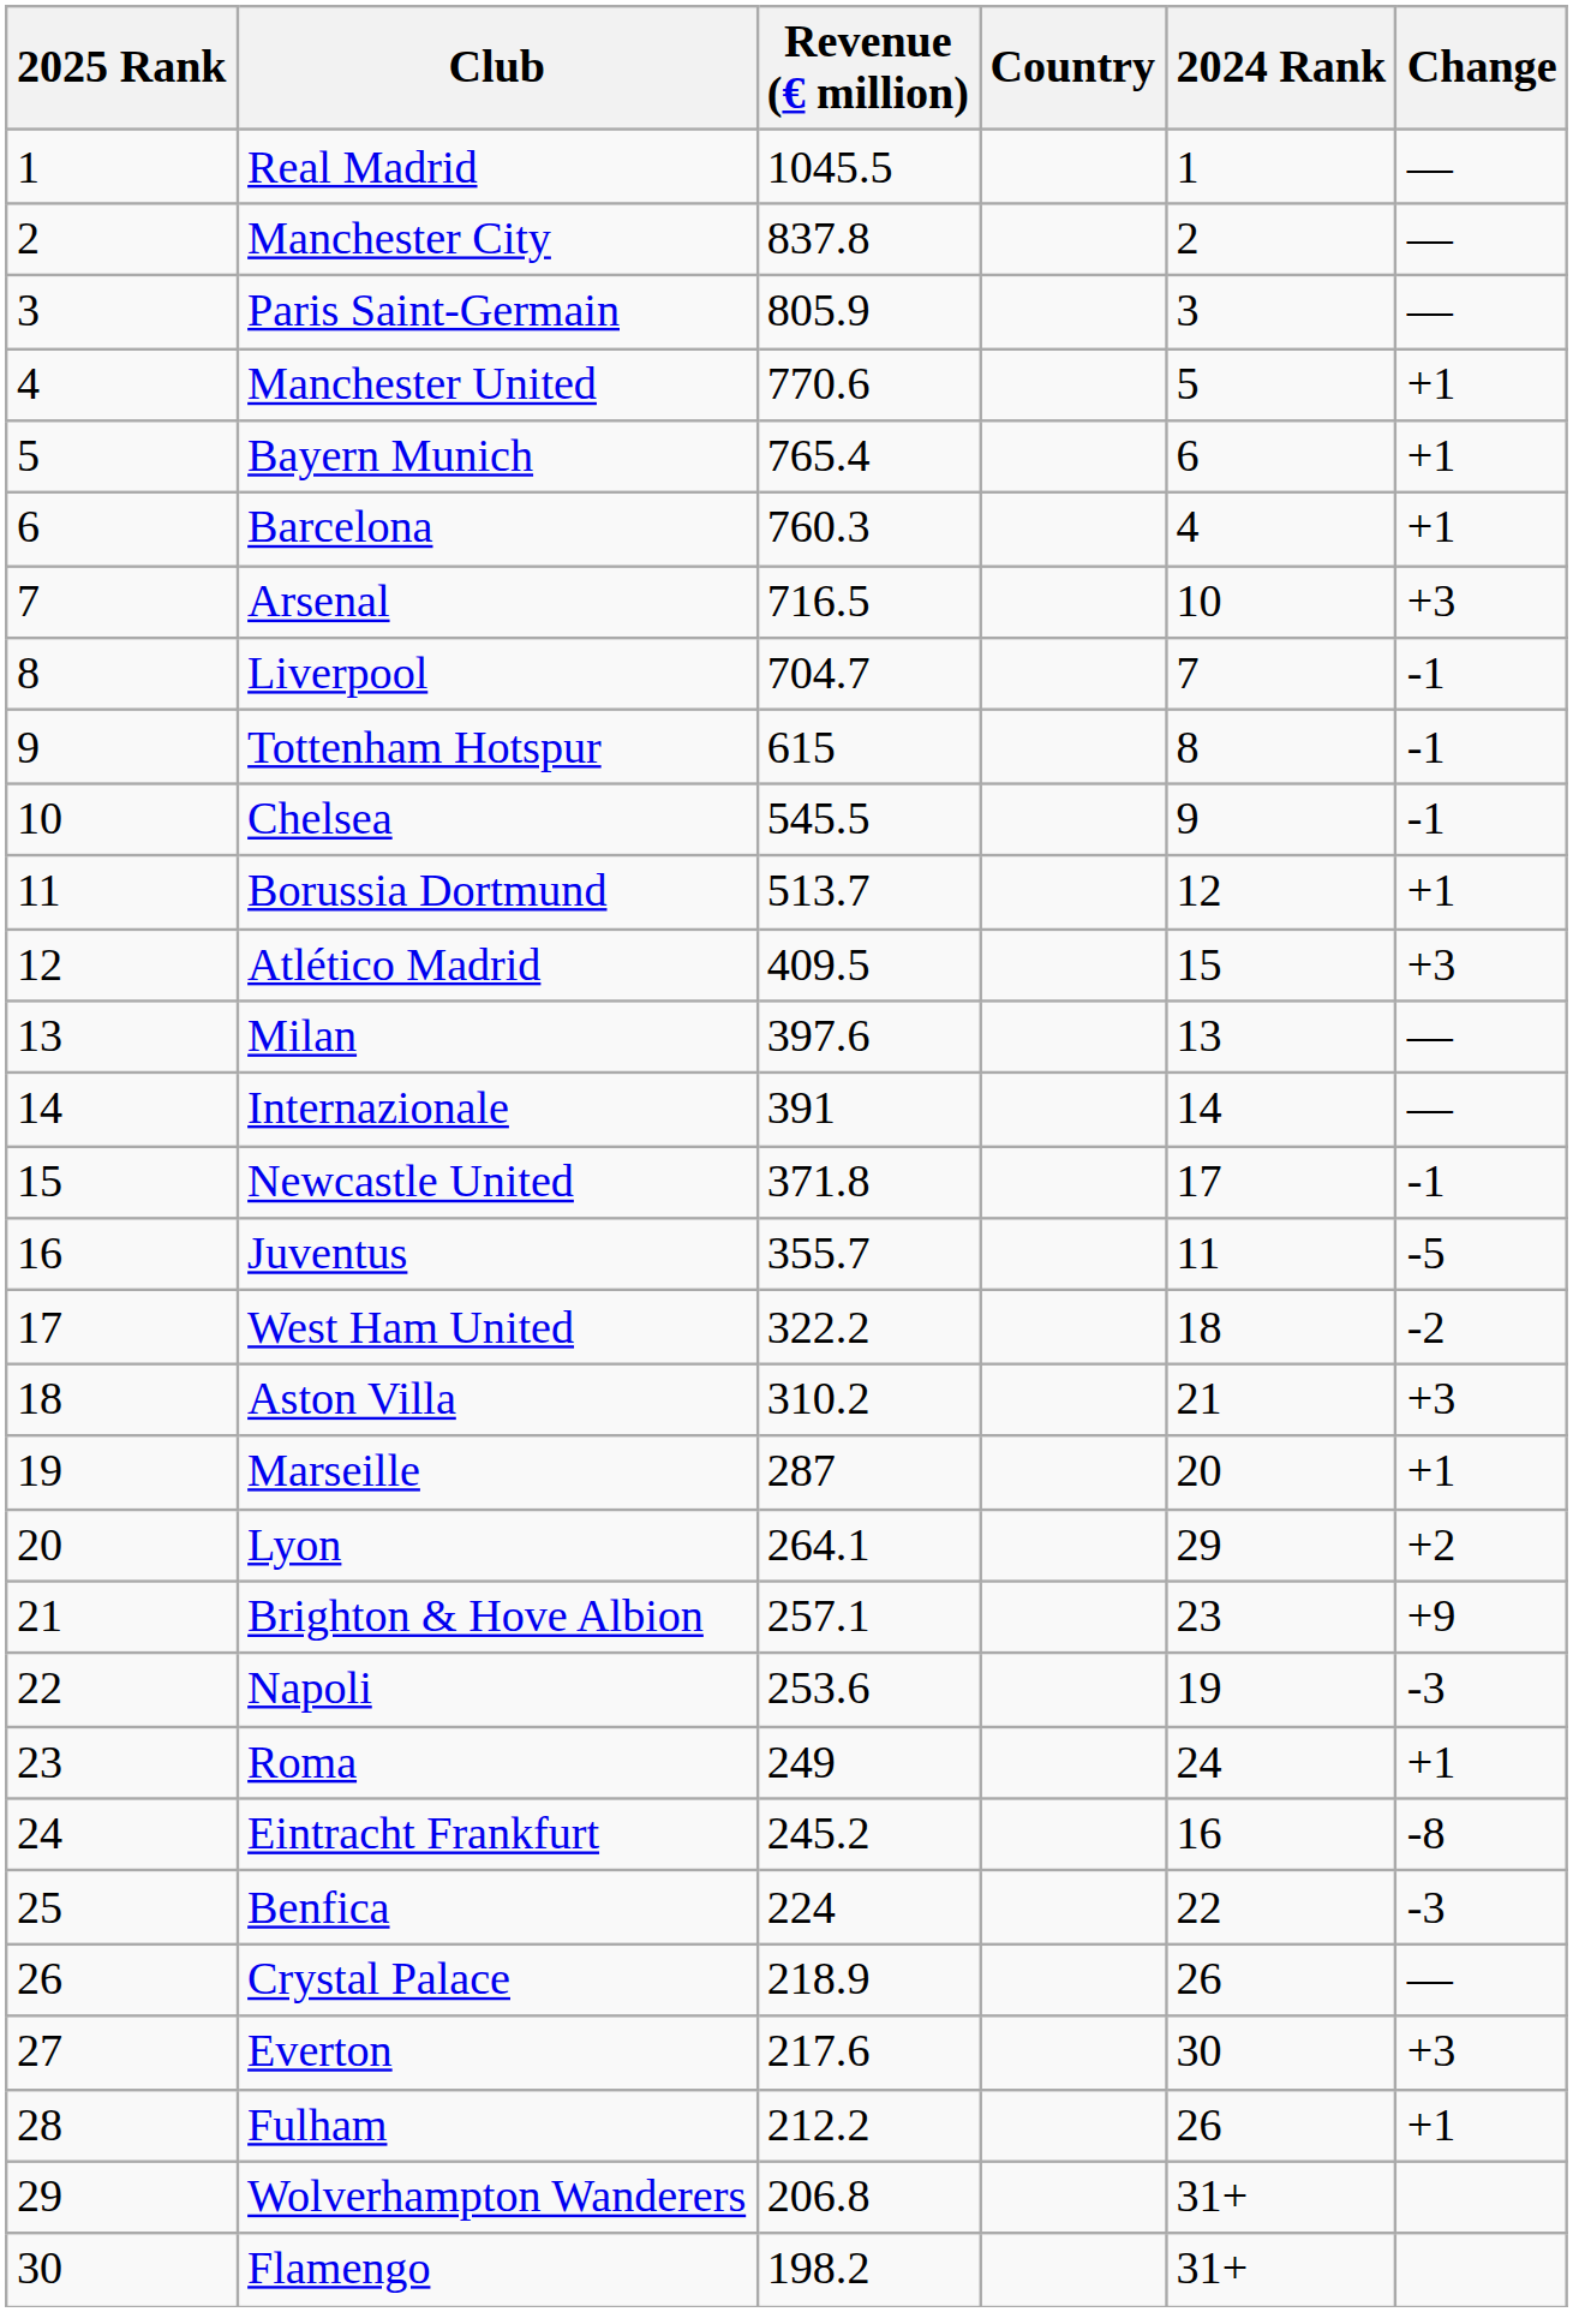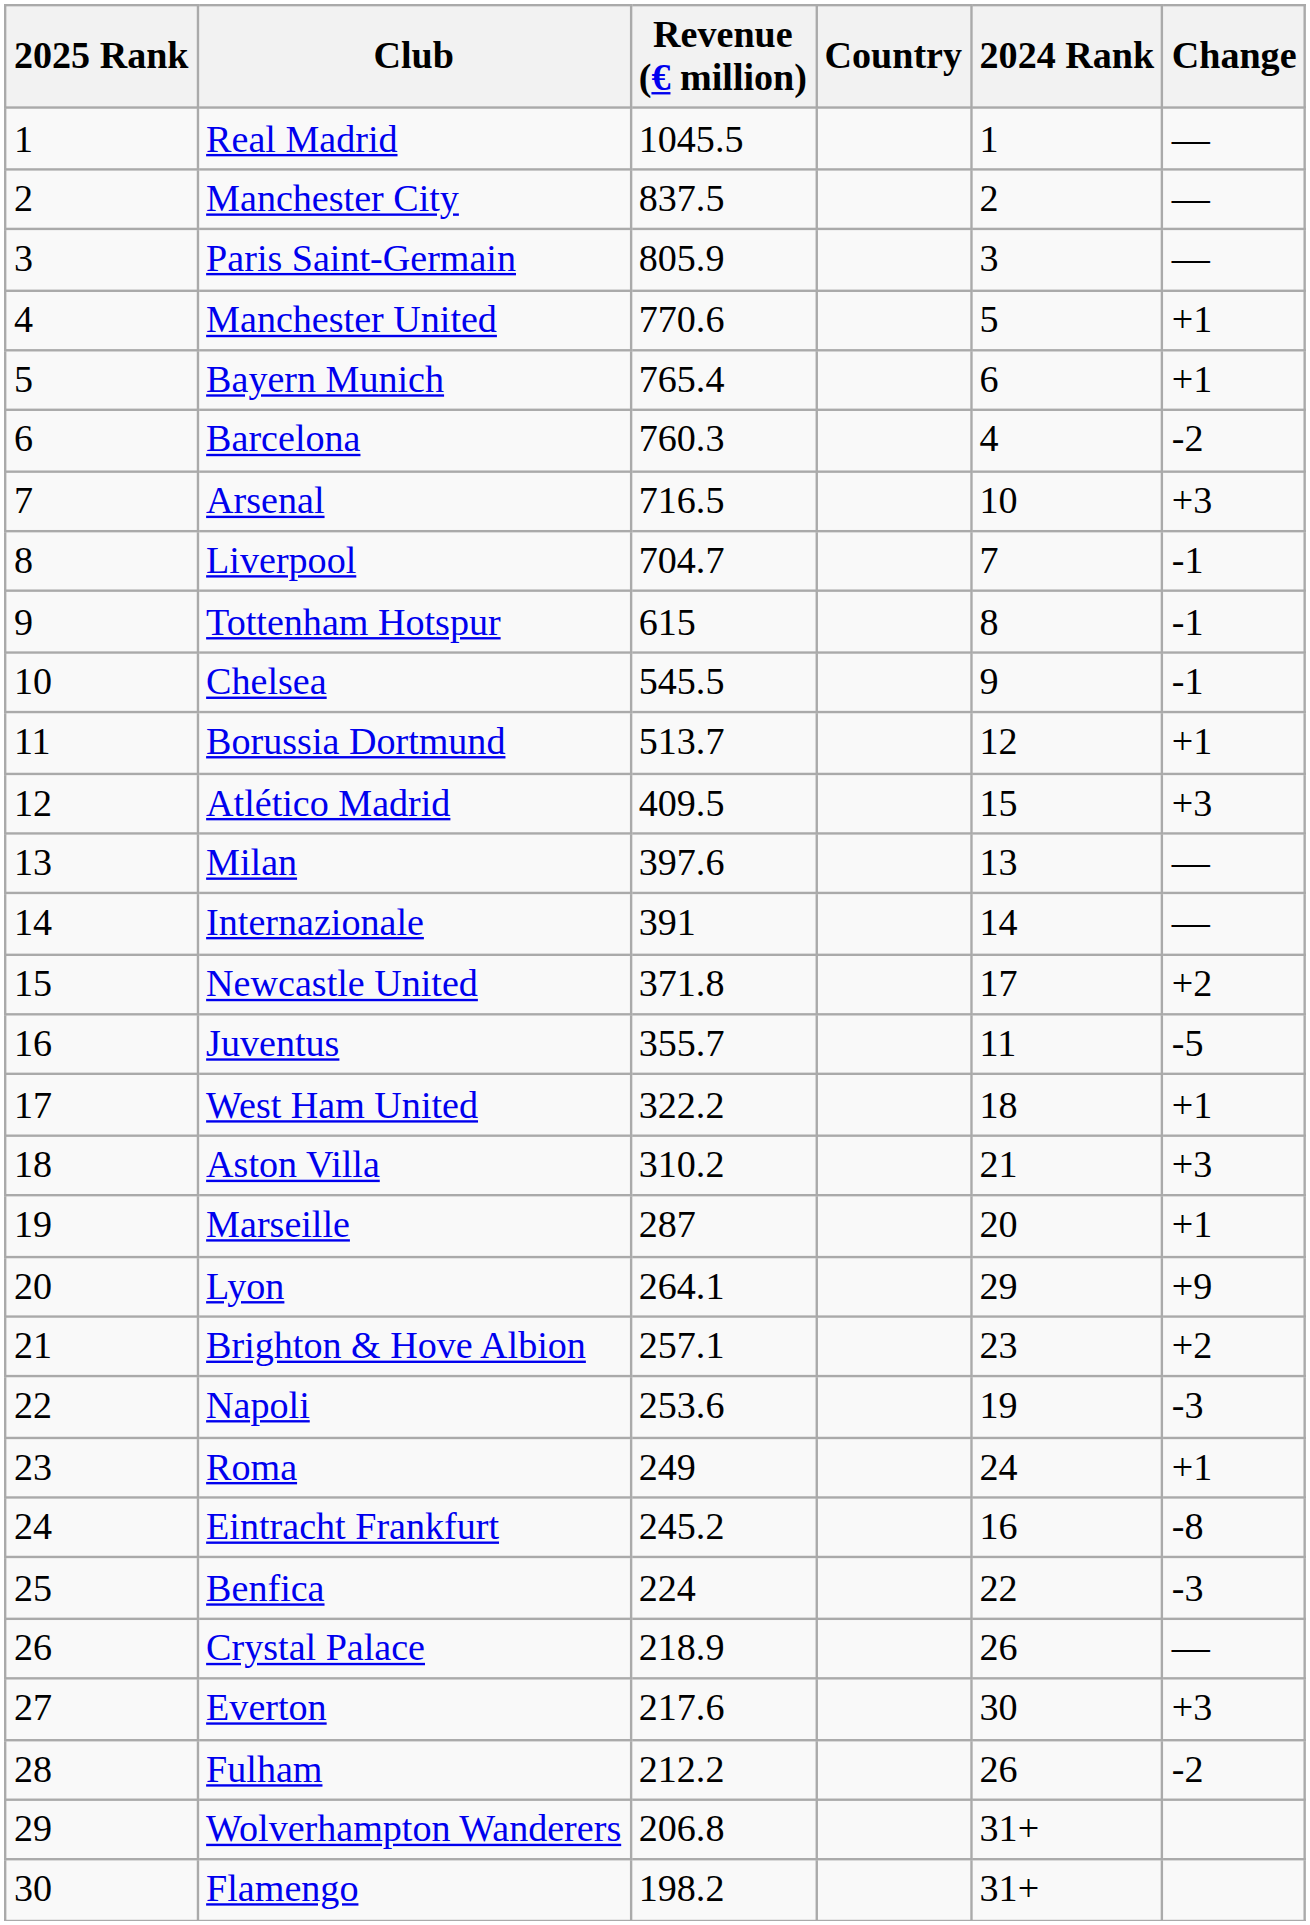 <table class="wikitable sortable">
 <tr>
 <th>2025 Rank</th>
 <th>Club</th>
 <th>Revenue <br>(<a href='#'>€</a> million)</th>
 <th>Country</th>
 <th>2024 Rank</th>
 <th>Change</th>
 </tr>
 <tr>
 <td>1</td>
 <td><a href='#'>Real Madrid</a></td>
 <td>1045.5</td>
 <td></td>
 <td>1</td>
 <td> —</td>
 </tr>
 <tr>
 <td>2</td>
 <td><a href='#'>Manchester City</a></td>
-<td>837.8</td>
+<td>837.5</td>
 <td></td>
 <td>2</td>
 <td> —</td>
 </tr>
 <tr>
 <td>3</td>
 <td><a href='#'>Paris Saint-Germain</a></td>
 <td>805.9</td>
 <td></td>
 <td>3</td>
 <td> —</td>
 </tr>
 <tr>
 <td>4</td>
 <td><a href='#'>Manchester United</a></td>
 <td>770.6</td>
 <td></td>
 <td>5</td>
 <td> +1</td>
 </tr>
 <tr>
 <td>5</td>
 <td><a href='#'>Bayern Munich</a></td>
 <td>765.4</td>
 <td></td>
 <td>6</td>
 <td> +1</td>
 </tr>
 <tr>
 <td>6</td>
 <td><a href='#'>Barcelona</a></td>
 <td>760.3</td>
 <td></td>
 <td>4</td>
-<td> +1</td>
+<td> -2</td>
 </tr>
 <tr>
 <td>7</td>
 <td><a href='#'>Arsenal</a></td>
 <td>716.5</td>
 <td></td>
 <td>10</td>
 <td> +3</td>
 </tr>
 <tr>
 <td>8</td>
 <td><a href='#'>Liverpool</a></td>
 <td>704.7</td>
 <td></td>
 <td>7</td>
 <td> -1</td>
 </tr>
 <tr>
 <td>9</td>
 <td><a href='#'>Tottenham Hotspur</a></td>
 <td>615</td>
 <td></td>
 <td>8</td>
 <td> -1</td>
 </tr>
 <tr>
 <td>10</td>
 <td><a href='#'>Chelsea</a></td>
 <td>545.5</td>
 <td></td>
 <td>9</td>
 <td> -1</td>
 </tr>
 <tr>
 <td>11</td>
 <td><a href='#'>Borussia Dortmund</a></td>
 <td>513.7</td>
 <td></td>
 <td>12</td>
 <td> +1</td>
 </tr>
 <tr>
 <td>12</td>
 <td><a href='#'>Atlético Madrid</a></td>
 <td>409.5</td>
 <td></td>
 <td>15</td>
 <td> +3</td>
 </tr>
 <tr>
 <td>13</td>
 <td><a href='#'>Milan</a></td>
 <td>397.6</td>
 <td></td>
 <td>13</td>
 <td> —</td>
 </tr>
 <tr>
 <td>14</td>
 <td><a href='#'>Internazionale</a></td>
 <td>391</td>
 <td></td>
 <td>14</td>
 <td> —</td>
 </tr>
 <tr>
 <td>15</td>
 <td><a href='#'>Newcastle United</a></td>
 <td>371.8</td>
 <td></td>
 <td>17</td>
-<td> -1</td>
+<td> +2</td>
 </tr>
 <tr>
 <td>16</td>
 <td><a href='#'>Juventus</a></td>
 <td>355.7</td>
 <td></td>
 <td>11</td>
 <td> -5</td>
 </tr>
 <tr>
 <td>17</td>
 <td><a href='#'>West Ham United</a></td>
 <td>322.2</td>
 <td></td>
 <td>18</td>
-<td> -2</td>
+<td> +1</td>
 </tr>
 <tr>
 <td>18</td>
 <td><a href='#'>Aston Villa</a></td>
 <td>310.2</td>
 <td></td>
 <td>21</td>
 <td> +3</td>
 </tr>
 <tr>
 <td>19</td>
 <td><a href='#'>Marseille</a></td>
 <td>287</td>
 <td></td>
 <td>20</td>
 <td> +1</td>
 </tr>
 <tr>
 <td>20</td>
 <td><a href='#'>Lyon</a></td>
 <td>264.1</td>
 <td></td>
 <td>29</td>
-<td> +2</td>
+<td> +9</td>
 </tr>
 <tr>
 <td>21</td>
 <td><a href='#'>Brighton & Hove Albion</a></td>
 <td>257.1</td>
 <td></td>
 <td>23</td>
-<td> +9</td>
+<td> +2</td>
 </tr>
 <tr>
 <td>22</td>
 <td><a href='#'>Napoli</a></td>
 <td>253.6</td>
 <td></td>
 <td>19</td>
 <td> -3</td>
 </tr>
 <tr>
 <td>23</td>
 <td><a href='#'>Roma</a></td>
 <td>249</td>
 <td></td>
 <td>24</td>
 <td> +1</td>
 </tr>
 <tr>
 <td>24</td>
 <td><a href='#'>Eintracht Frankfurt</a></td>
 <td>245.2</td>
 <td></td>
 <td>16</td>
 <td> -8</td>
 </tr>
 <tr>
 <td>25</td>
 <td><a href='#'>Benfica</a></td>
 <td>224</td>
 <td></td>
 <td>22</td>
 <td> -3</td>
 </tr>
 <tr>
 <td>26</td>
 <td><a href='#'>Crystal Palace</a></td>
 <td>218.9</td>
 <td></td>
 <td>26</td>
 <td> —</td>
 </tr>
 <tr>
 <td>27</td>
 <td><a href='#'>Everton</a></td>
 <td>217.6</td>
 <td></td>
 <td>30</td>
 <td> +3</td>
 </tr>
 <tr>
 <td>28</td>
 <td><a href='#'>Fulham</a></td>
 <td>212.2</td>
 <td></td>
 <td>26</td>
-<td> +1</td>
+<td> -2</td>
 </tr>
 <tr>
 <td>29</td>
 <td><a href='#'>Wolverhampton Wanderers</a></td>
 <td>206.8</td>
 <td></td>
 <td>31+</td>
 <td></td>
 </tr>
 <tr>
 <td>30</td>
 <td><a href='#'>Flamengo</a></td>
 <td>198.2</td>
 <td></td>
 <td>31+</td>
 <td></td>
 </tr>
 <tr>
 </tr>
 </table>
